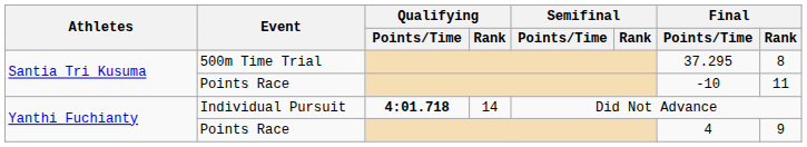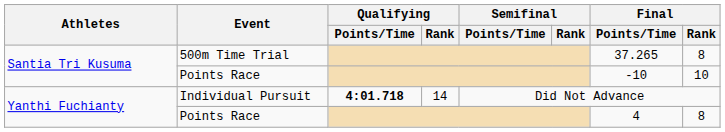 <table class=wikitable style="font-size:90%; text-align:center">
 <tr>
 <th width="160" rowspan="2">Athletes</th>
 <th width="140" rowspan="2">Event</th>
 <th width="120" colspan="2">Qualifying</th>
 <th width="120" colspan="2">Semifinal</th>
 <th width="120" colspan="2">Final</th>
 </tr>
 <tr>
 <th>Points/Time</th>
 <th>Rank</th>
 <th>Points/Time</th>
 <th>Rank</th>
 <th>Points/Time</th>
 <th>Rank</th>
 </tr>
 <tr>
 <td align=left rowspan=2><a href='#'>Santia Tri Kusuma</a></td>
 <td align=left>500m Time Trial</td>
 <td colspan="4" bgcolor="wheat"></td>
-<td>37.295</td>
+<td>37.265</td>
 <td>8</td>
 </tr>
 <tr>
 <td align=left>Points Race</td>
 <td colspan="4" bgcolor="wheat"></td>
 <td>-10</td>
-<td>11</td>
+<td>10</td>
 </tr>
 <tr>
 <td align=left rowspan=2><a href='#'>Yanthi Fuchianty</a></td>
 <td align=left>Individual Pursuit</td>
 <td><strong>4:01.718</strong></td>
 <td>14</td>
 <td colspan="4">Did Not Advance</td>
 </tr>
 <tr>
 <td align=left>Points Race</td>
 <td colspan="4" bgcolor="wheat"></td>
 <td>4</td>
-<td>9</td>
+<td>8</td>
 </tr>
 </table>
